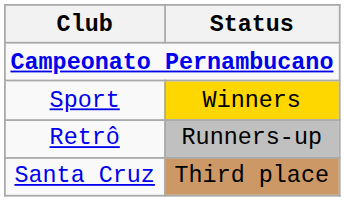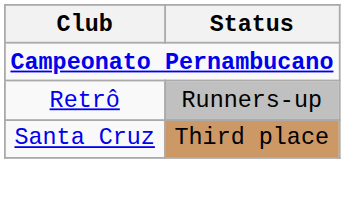 <table class=wikitable>
 <tr>
 <th>Club</th>
 <th>Status</th>
 </tr>
 <tr>
 <td align=center colspan=2><strong><a href='#'>Campeonato Pernambucano</a></strong></td>
-</tr>
-<tr>
-<td align=center><a href='#'>Sport</a></td>
-<td align=center bgcolor=gold>Winners</td>
 </tr>
 <tr>
 <td align=center><a href='#'>Retrô</a></td>
 <td align=center bgcolor=silver>Runners-up</td>
 </tr>
 <tr>
 <td align=center><a href='#'>Santa Cruz</a></td>
 <td align=center bgcolor=#cc9966>Third place<br></td>
 </tr>
 </table>
